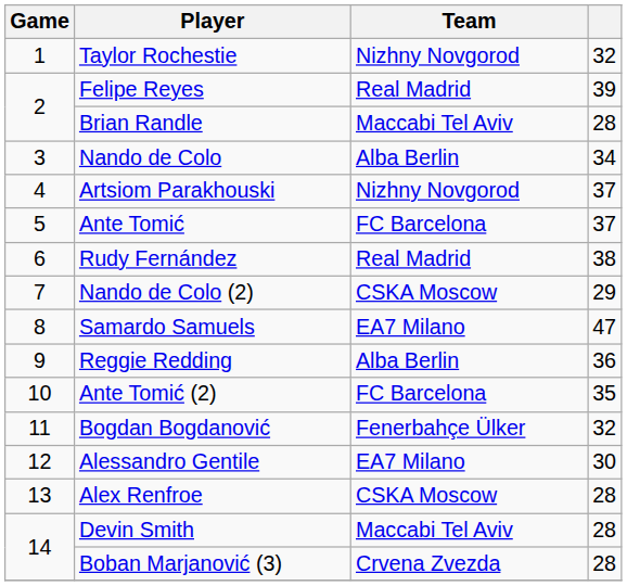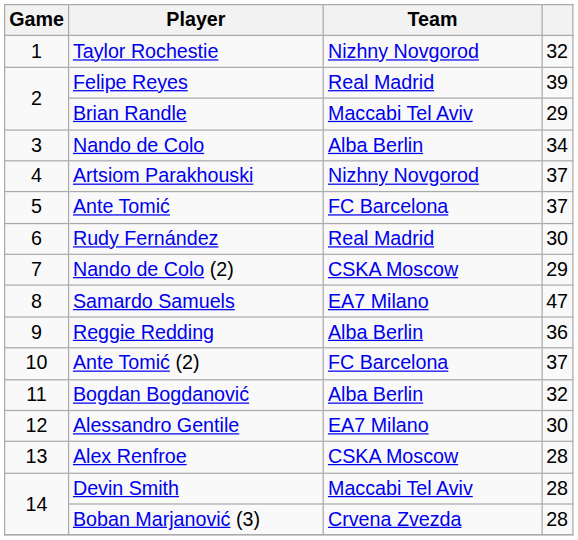 <table class="wikitable sortable" style="text-align: center;">
 <tr>
 <th>Game</th>
 <th style="width:200px;">Player</th>
 <th style="width:170px;">Team</th>
 <th></th>
 </tr>
 <tr>
 <td>1</td>
 <td align="left"> <a href='#'>Taylor Rochestie</a></td>
 <td align="left"> <a href='#'>Nizhny Novgorod</a></td>
 <td>32</td>
 </tr>
 <tr>
 <td rowspan=2>2</td>
 <td align="left"> <a href='#'>Felipe Reyes</a></td>
 <td align="left"> <a href='#'>Real Madrid</a></td>
 <td>39</td>
 </tr>
 <tr>
 <td align="left"> <a href='#'>Brian Randle</a></td>
 <td align="left"> <a href='#'>Maccabi Tel Aviv</a></td>
-<td>28</td>
+<td>29</td>
 </tr>
 <tr>
 <td>3</td>
 <td align="left"> <a href='#'>Nando de Colo</a></td>
 <td align="left"> <a href='#'>Alba Berlin</a></td>
 <td>34</td>
 </tr>
 <tr>
 <td>4</td>
 <td align="left"> <a href='#'>Artsiom Parakhouski</a></td>
 <td align="left"> <a href='#'>Nizhny Novgorod</a></td>
 <td>37</td>
 </tr>
 <tr>
 <td>5</td>
 <td align="left"> <a href='#'>Ante Tomić</a></td>
 <td align="left"> <a href='#'>FC Barcelona</a></td>
 <td>37</td>
 </tr>
 <tr>
 <td>6</td>
 <td align="left"> <a href='#'>Rudy Fernández</a></td>
 <td align="left"> <a href='#'>Real Madrid</a></td>
-<td>38</td>
+<td>30</td>
 </tr>
 <tr>
 <td>7</td>
 <td align="left"> <a href='#'>Nando de Colo</a> (2)</td>
 <td align="left"> <a href='#'>CSKA Moscow</a></td>
 <td>29</td>
 </tr>
 <tr>
 <td>8</td>
 <td align="left"> <a href='#'>Samardo Samuels</a></td>
 <td align="left"> <a href='#'>EA7 Milano</a></td>
 <td>47</td>
 </tr>
 <tr>
 <td>9</td>
 <td align="left"> <a href='#'>Reggie Redding</a></td>
 <td align="left"> <a href='#'>Alba Berlin</a></td>
 <td>36</td>
 </tr>
 <tr>
 <td>10</td>
 <td align="left"> <a href='#'>Ante Tomić</a> (2)</td>
 <td align="left"> <a href='#'>FC Barcelona</a></td>
-<td>35</td>
+<td>37</td>
 </tr>
 <tr>
 <td>11</td>
 <td align="left"> <a href='#'>Bogdan Bogdanović</a></td>
-<td align="left"> <a href='#'>Fenerbahçe Ülker</a></td>
+<td align="left"> <a href='#'>Alba Berlin</a></td>
 <td>32</td>
 </tr>
 <tr>
 <td>12</td>
 <td align="left"> <a href='#'>Alessandro Gentile</a></td>
 <td align="left"> <a href='#'>EA7 Milano</a></td>
 <td>30</td>
 </tr>
 <tr>
 <td>13</td>
 <td align="left"> <a href='#'>Alex Renfroe</a></td>
 <td align="left"> <a href='#'>CSKA Moscow</a></td>
 <td>28</td>
 </tr>
 <tr>
 <td rowspan=2>14</td>
 <td align="left"> <a href='#'>Devin Smith</a></td>
 <td align="left"> <a href='#'>Maccabi Tel Aviv</a></td>
 <td>28</td>
 </tr>
 <tr>
 <td align="left"> <a href='#'>Boban Marjanović</a> (3)</td>
 <td align="left"> <a href='#'>Crvena Zvezda</a></td>
 <td>28</td>
 </tr>
 <tr>
 </tr>
 </table>
